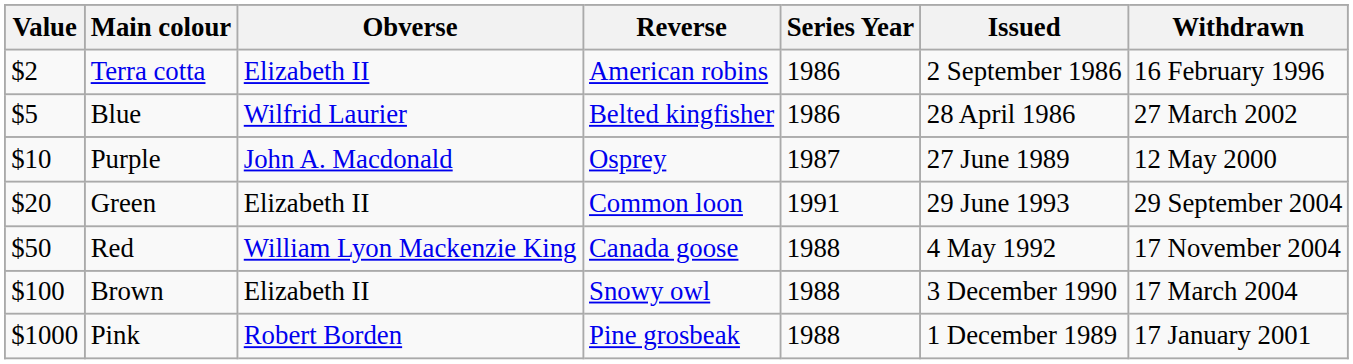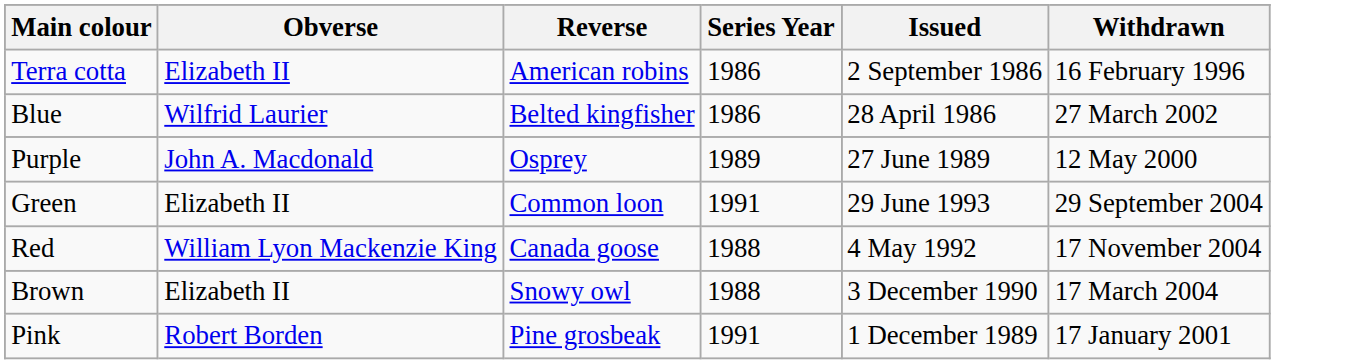 <table class="wikitable" style="font-size: 90%">
 <tr>
-<th>Value</th>
 <th>Main colour</th>
 <th>Obverse</th>
 <th>Reverse</th>
 <th>Series Year</th>
 <th>Issued</th>
 <th>Withdrawn</th>
 </tr>
 <tr>
-<td>$2</td>
 <td> <a href='#'>Terra cotta</a></td>
 <td><a href='#'>Elizabeth II</a></td>
 <td><a href='#'>American robins</a></td>
 <td>1986</td>
 <td>2 September 1986</td>
 <td>16 February 1996</td>
 </tr>
 <tr>
-<td>$5</td>
 <td> Blue</td>
 <td><a href='#'>Wilfrid Laurier</a></td>
 <td><a href='#'>Belted kingfisher</a></td>
 <td>1986</td>
 <td>28 April 1986</td>
 <td>27 March 2002</td>
 </tr>
 <tr>
-<td>$10</td>
 <td> Purple</td>
 <td><a href='#'>John A. Macdonald</a></td>
 <td><a href='#'>Osprey</a></td>
-<td>1987</td>
+<td>1989</td>
 <td>27 June 1989</td>
 <td>12 May 2000</td>
 </tr>
 <tr>
-<td>$20</td>
 <td> Green</td>
 <td>Elizabeth II</td>
 <td><a href='#'>Common loon</a></td>
 <td>1991</td>
 <td>29 June 1993</td>
 <td>29 September 2004</td>
 </tr>
 <tr>
-<td>$50</td>
 <td> Red</td>
 <td><a href='#'>William Lyon Mackenzie King</a></td>
 <td><a href='#'>Canada goose</a></td>
 <td>1988</td>
 <td>4 May 1992</td>
 <td>17 November 2004</td>
 </tr>
 <tr>
-<td>$100</td>
 <td> Brown</td>
 <td>Elizabeth II</td>
 <td><a href='#'>Snowy owl</a></td>
 <td>1988</td>
 <td>3 December 1990</td>
 <td>17 March 2004</td>
 </tr>
 <tr>
-<td>$1000</td>
 <td> Pink</td>
 <td><a href='#'>Robert Borden</a></td>
 <td><a href='#'>Pine grosbeak</a></td>
-<td>1988</td>
+<td>1991</td>
 <td>1 December 1989</td>
 <td>17 January 2001</td>
 </tr>
 </table>
